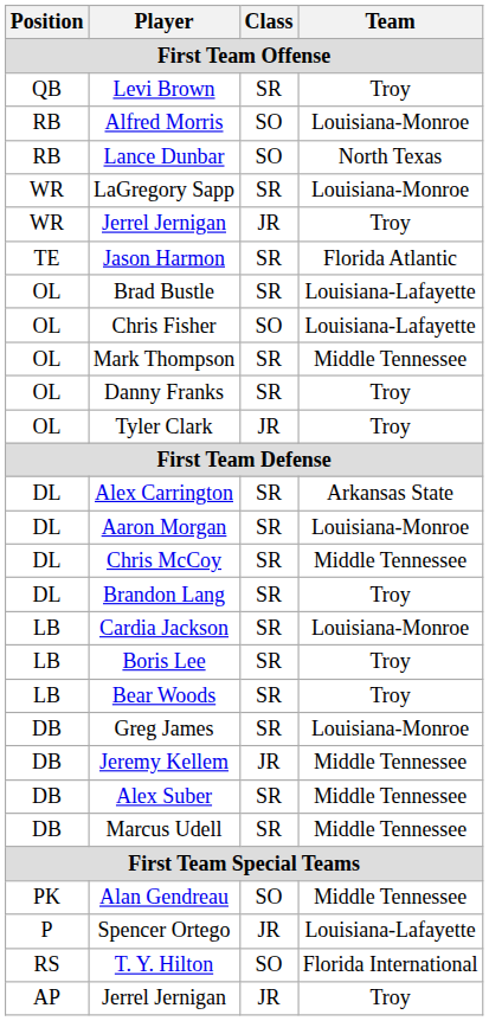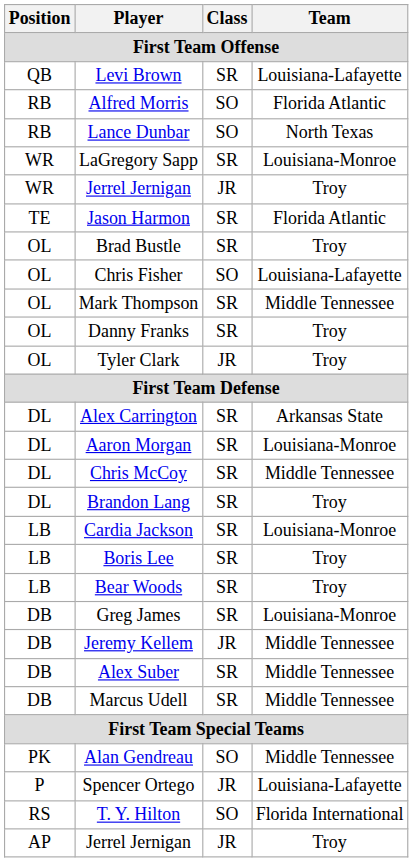 <table class="wikitable sortable">
 <tr>
 <th>Position</th>
 <th>Player</th>
 <th>Class</th>
 <th>Team</th>
 </tr>
 <tr>
 <td colspan="4" style="text-align:center; background:#ddd;"><strong>First Team Offense </strong></td>
 </tr>
 <tr style="text-align:center;">
 <td style="background:white">QB</td>
 <td style="background:white"><a href='#'>Levi Brown</a></td>
 <td style="background:white">SR</td>
-<td style="background:white">Troy</td>
+<td style="background:white">Louisiana-Lafayette</td>
 </tr>
 <tr style="text-align:center;">
 <td style="background:white">RB</td>
 <td style="background:white"><a href='#'>Alfred Morris</a></td>
 <td style="background:white">SO</td>
-<td style="background:white">Louisiana-Monroe</td>
+<td style="background:white">Florida Atlantic</td>
 </tr>
 <tr style="text-align:center;">
 <td style="background:white">RB</td>
 <td style="background:white"><a href='#'>Lance Dunbar</a></td>
 <td style="background:white">SO</td>
 <td style="background:white">North Texas</td>
 </tr>
 <tr style="text-align:center;">
 <td style="background:white">WR</td>
 <td style="background:white">LaGregory Sapp</td>
 <td style="background:white">SR</td>
 <td style="background:white">Louisiana-Monroe</td>
 </tr>
 <tr style="text-align:center;">
 <td style="background:white">WR</td>
 <td style="background:white"><a href='#'>Jerrel Jernigan</a></td>
 <td style="background:white">JR</td>
 <td style="background:white">Troy</td>
 </tr>
 <tr style="text-align:center;">
 <td style="background:white">TE</td>
 <td style="background:white"><a href='#'>Jason Harmon</a></td>
 <td style="background:white">SR</td>
 <td style="background:white">Florida Atlantic</td>
 </tr>
 <tr style="text-align:center;">
 <td style="background:white">OL</td>
 <td style="background:white">Brad Bustle</td>
 <td style="background:white">SR</td>
-<td style="background:white">Louisiana-Lafayette</td>
+<td style="background:white">Troy</td>
 </tr>
 <tr style="text-align:center;">
 <td style="background:white">OL</td>
 <td style="background:white">Chris Fisher</td>
 <td style="background:white">SO</td>
 <td style="background:white">Louisiana-Lafayette</td>
 </tr>
 <tr style="text-align:center;">
 <td style="background:white">OL</td>
 <td style="background:white">Mark Thompson</td>
 <td style="background:white">SR</td>
 <td style="background:white">Middle Tennessee</td>
 </tr>
 <tr style="text-align:center;">
 <td style="background:white">OL</td>
 <td style="background:white">Danny Franks</td>
 <td style="background:white">SR</td>
 <td style="background:white">Troy</td>
 </tr>
 <tr style="text-align:center;">
 <td style="background:white">OL</td>
 <td style="background:white">Tyler Clark</td>
 <td style="background:white">JR</td>
 <td style="background:white">Troy</td>
 </tr>
 <tr>
 <td colspan="4" style="text-align:center; background:#ddd;"><strong>First Team Defense</strong></td>
 </tr>
 <tr style="text-align:center;">
 <td style="background:white">DL</td>
 <td style="background:white"><a href='#'>Alex Carrington</a></td>
 <td style="background:white">SR</td>
 <td style="background:white">Arkansas State</td>
 </tr>
 <tr style="text-align:center;">
 <td style="background:white">DL</td>
 <td style="background:white"><a href='#'>Aaron Morgan</a></td>
 <td style="background:white">SR</td>
 <td style="background:white">Louisiana-Monroe</td>
 </tr>
 <tr style="text-align:center;">
 <td style="background:white">DL</td>
 <td style="background:white"><a href='#'>Chris McCoy</a></td>
 <td style="background:white">SR</td>
 <td style="background:white">Middle Tennessee</td>
 </tr>
 <tr style="text-align:center;">
 <td style="background:white">DL</td>
 <td style="background:white"><a href='#'>Brandon Lang</a></td>
 <td style="background:white">SR</td>
 <td style="background:white">Troy</td>
 </tr>
 <tr style="text-align:center;">
 <td style="background:white">LB</td>
 <td style="background:white"><a href='#'>Cardia Jackson</a></td>
 <td style="background:white">SR</td>
 <td style="background:white">Louisiana-Monroe</td>
 </tr>
 <tr style="text-align:center;">
 <td style="background:white">LB</td>
 <td style="background:white"><a href='#'>Boris Lee</a></td>
 <td style="background:white">SR</td>
 <td style="background:white">Troy</td>
 </tr>
 <tr style="text-align:center;">
 <td style="background:white">LB</td>
 <td style="background:white"><a href='#'>Bear Woods</a></td>
 <td style="background:white">SR</td>
 <td style="background:white">Troy</td>
 </tr>
 <tr style="text-align:center;">
 <td style="background:white">DB</td>
 <td style="background:white">Greg James</td>
 <td style="background:white">SR</td>
 <td style="background:white">Louisiana-Monroe</td>
 </tr>
 <tr style="text-align:center;">
 <td style="background:white">DB</td>
 <td style="background:white"><a href='#'>Jeremy Kellem</a></td>
 <td style="background:white">JR</td>
 <td style="background:white">Middle Tennessee</td>
 </tr>
 <tr style="text-align:center;">
 <td style="background:white">DB</td>
 <td style="background:white"><a href='#'>Alex Suber</a></td>
 <td style="background:white">SR</td>
 <td style="background:white">Middle Tennessee</td>
 </tr>
 <tr style="text-align:center;">
 <td style="background:white">DB</td>
 <td style="background:white">Marcus Udell</td>
 <td style="background:white">SR</td>
 <td style="background:white">Middle Tennessee</td>
 </tr>
 <tr>
 <td colspan="4" style="text-align:center; background:#ddd;"><strong>First Team Special Teams</strong></td>
 </tr>
 <tr style="text-align:center;">
 <td style="background:white">PK</td>
 <td style="background:white"><a href='#'>Alan Gendreau</a></td>
 <td style="background:white">SO</td>
 <td style="background:white">Middle Tennessee</td>
 </tr>
 <tr style="text-align:center;">
 <td style="background:white">P</td>
 <td style="background:white">Spencer Ortego</td>
 <td style="background:white">JR</td>
 <td style="background:white">Louisiana-Lafayette</td>
 </tr>
 <tr style="text-align:center;">
 <td style="background:white">RS</td>
 <td style="background:white"><a href='#'>T. Y. Hilton</a></td>
 <td style="background:white">SO</td>
 <td style="background:white">Florida International</td>
 </tr>
 <tr style="text-align:center;">
 <td style="background:white">AP</td>
 <td style="background:white">Jerrel Jernigan</td>
 <td style="background:white">JR</td>
 <td style="background:white">Troy</td>
 </tr>
 </table>
